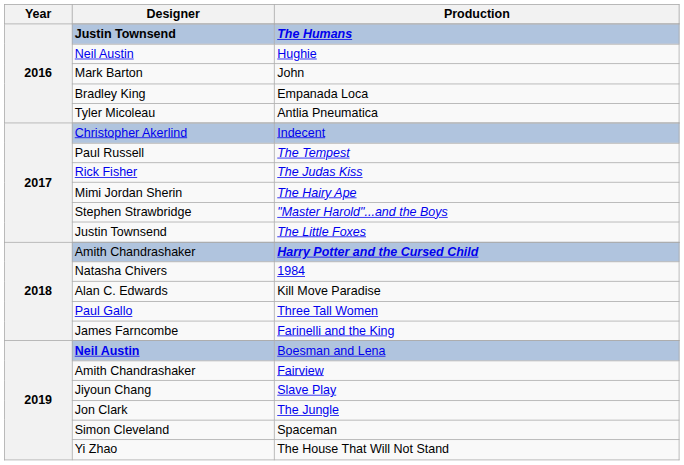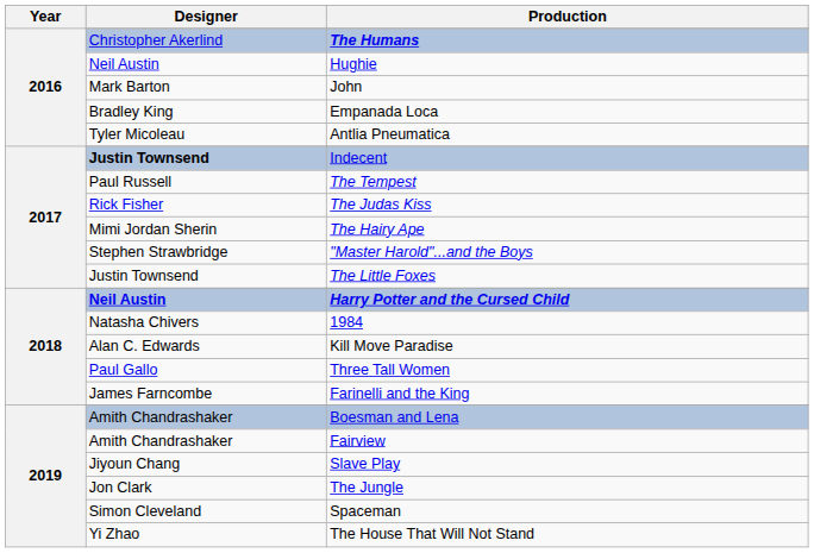 <table class="wikitable" style="width:98%;">
 <tr style="background:#bebebe;">
 <th style="width:10%;">Year</th>
 <th style="width:30%;">Designer</th>
 <th style="width:60%;">Production</th>
 </tr>
 <tr>
 <th rowspan="6">2016</th>
 </tr>
 <tr style="background:#B0C4DE">
-<td><strong> Justin Townsend</strong></td>
+<td></strong><a href='#'>Christopher Akerlind</a><strong></td>
 <td><strong><em><a href='#'>The Humans</a><em> <strong></td>
 </tr>
 <tr>
 <td><a href='#'>Neil Austin</a></td>
 <td></em><a href='#'>Hughie</a><em></td>
 </tr>
 <tr>
 <td>Mark Barton</td>
 <td></em>John<em></td>
 </tr>
 <tr>
 <td>Bradley King</td>
 <td></em>Empanada Loca<em></td>
 </tr>
 <tr>
 <td>Tyler Micoleau</td>
 <td></em>Antlia Pneumatica<em></td>
 </tr>
 <tr>
 <th rowspan="7">2017</th>
 </tr>
 <tr style="background:#B0C4DE">
-<td></strong><a href='#'>Christopher Akerlind</a><strong></td>
+<td><strong> Justin Townsend</strong></td>
 <td></em></strong><a href='#'>Indecent</a></em> </strong></td>
 </tr>
 <tr>
 <td>Paul Russell</td>
 <td><em><a href='#'>The Tempest</a></em></td>
 </tr>
 <tr>
 <td><a href='#'>Rick Fisher</a></td>
 <td><a href='#'><em>The Judas Kiss</em></a></td>
 </tr>
 <tr>
 <td>Mimi Jordan Sherin</td>
 <td><em><a href='#'>The Hairy Ape</a></em></td>
 </tr>
 <tr>
 <td>Stephen Strawbridge</td>
 <td><em><a href='#'>"Master Harold"...and the Boys</a></em></td>
 </tr>
 <tr>
 <td>Justin Townsend</td>
 <td><em><a href='#'>The Little Foxes</a></em></td>
 </tr>
 <tr>
 <th rowspan="6">2018</th>
 </tr>
 <tr style="background:#B0C4DE">
-<td></strong>Amith Chandrashaker<strong></td>
+<td><strong><a href='#'>Neil Austin</a></strong></td>
 <td><strong><em><a href='#'>Harry Potter and the Cursed Child</a><em> <strong></td>
 </tr>
 <tr>
 <td>Natasha Chivers</td>
 <td></em><a href='#'>1984</a><em></td>
 </tr>
 <tr>
 <td>Alan C. Edwards</td>
 <td></em>Kill Move Paradise<em></td>
 </tr>
 <tr>
 <td><a href='#'>Paul Gallo</a></td>
 <td></em><a href='#'>Three Tall Women</a><em></td>
 </tr>
 <tr>
 <td>James Farncombe</td>
 <td></em><a href='#'>Farinelli and the King</a><em></td>
 </tr>
 <tr>
 <th rowspan="7">2019</th>
 </tr>
 <tr style="background:#B0C4DE">
-<td><strong><a href='#'>Neil Austin</a></strong></td>
+<td></strong>Amith Chandrashaker<strong></td>
 <td></em></strong><a href='#'>Boesman and Lena</a><strong><em></td>
 </tr>
 <tr>
 <td>Amith Chandrashaker</td>
 <td></em><a href='#'>Fairview</a><em></td>
 </tr>
 <tr>
 <td>Jiyoun Chang</td>
 <td></em><a href='#'>Slave Play</a><em></td>
 </tr>
 <tr>
 <td>Jon Clark</td>
 <td></em><a href='#'>The Jungle</a><em></td>
 </tr>
 <tr>
 <td>Simon Cleveland</td>
 <td></em>Spaceman<em></td>
 </tr>
 <tr>
 <td>Yi Zhao</td>
 <td></em>The House That Will Not Stand<em></td>
 </tr>
 </table>
